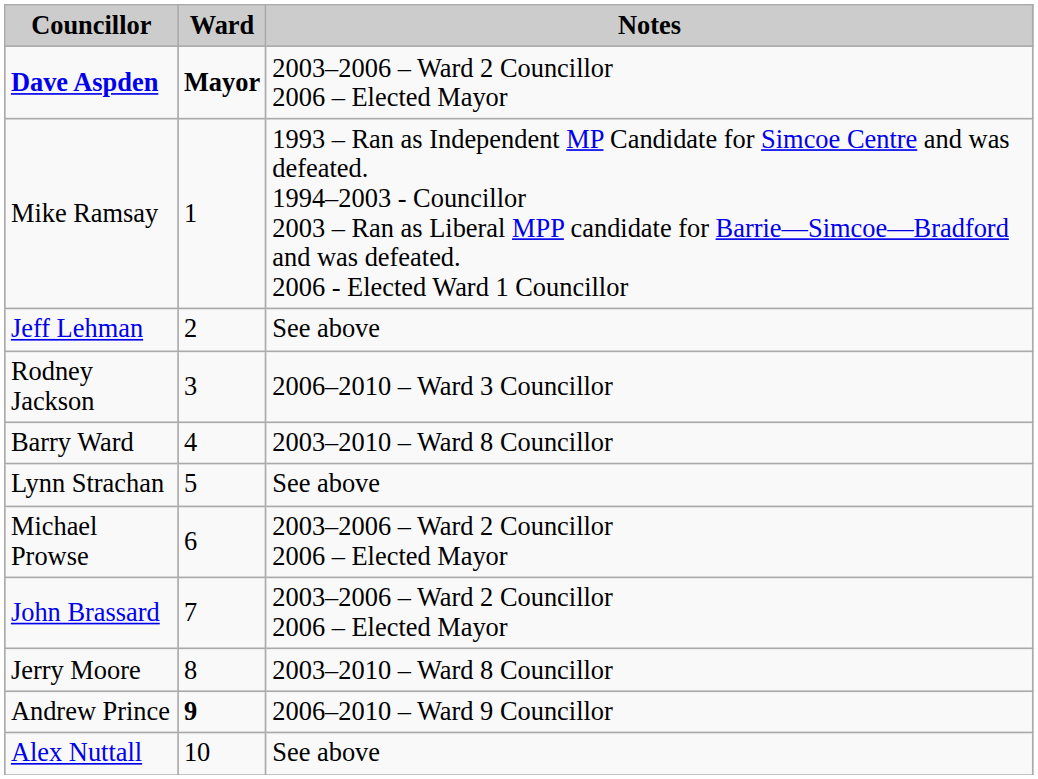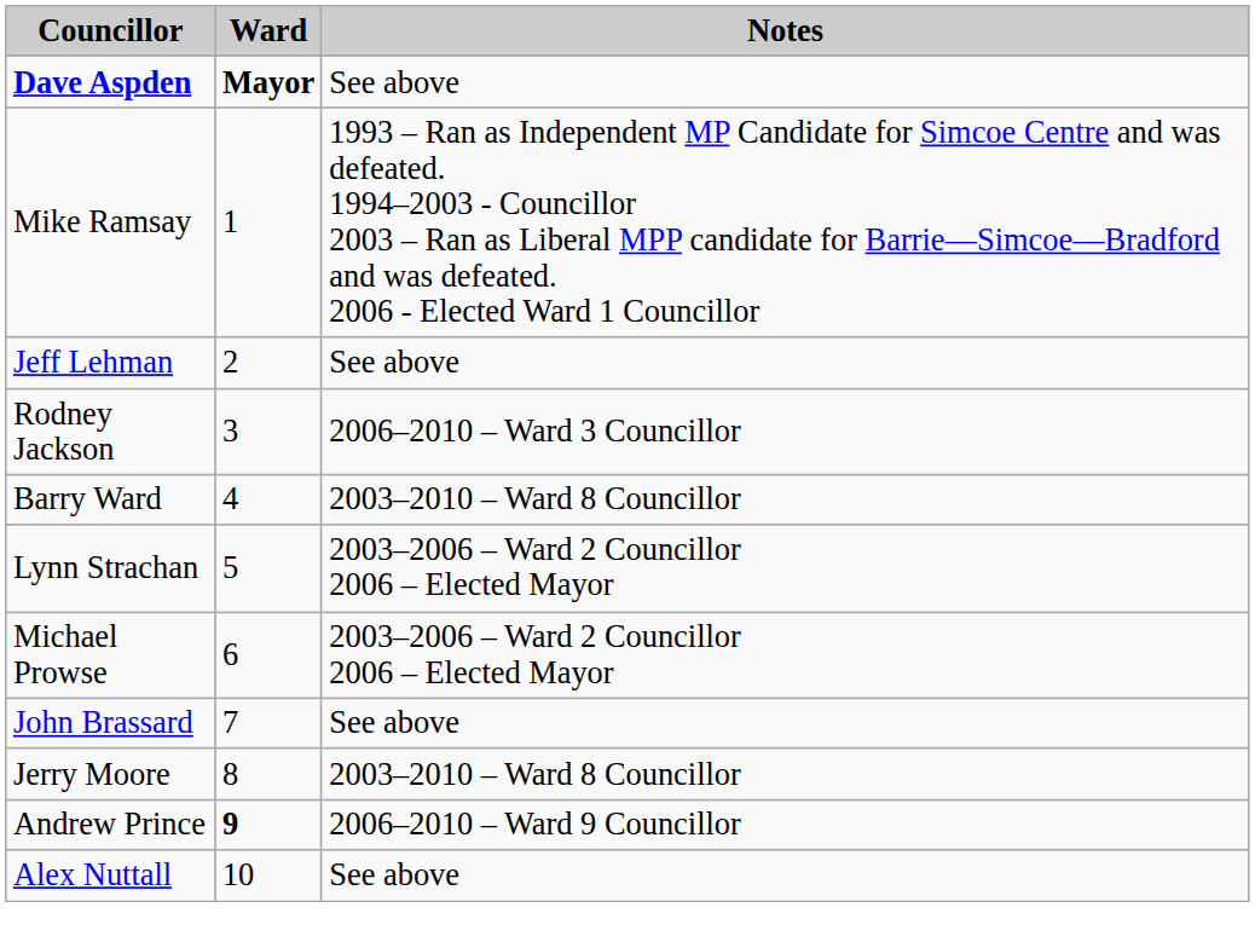 <table class="wikitable" width="100%">
 <tr>
 <th style="background:#cccccc;"><strong>Councillor</strong></th>
 <th style="background:#cccccc;"><strong>Ward</strong></th>
 <th style="background:#cccccc;"><strong>Notes</strong></th>
 </tr>
 <tr>
 <td><strong><a href='#'>Dave Aspden</a></strong></td>
 <td><strong>Mayor</strong></td>
-<td>2003–2006 – Ward 2 Councillor<br> 2006 – Elected Mayor</td>
+<td>See above</td>
 </tr>
 <tr>
 <td>Mike Ramsay</td>
 <td>1</td>
 <td>1993 – Ran as Independent <a href='#'>MP</a> Candidate for <a href='#'>Simcoe Centre</a> and was defeated.<br>1994–2003 - Councillor<br>2003 – Ran as Liberal <a href='#'>MPP</a> candidate for <a href='#'>Barrie—Simcoe—Bradford</a> and was defeated.<br>2006 - Elected Ward 1 Councillor</td>
 </tr>
 <tr>
 <td><a href='#'>Jeff Lehman</a></td>
 <td>2</td>
 <td>See above</td>
 </tr>
 <tr>
 <td>Rodney Jackson</td>
 <td>3</td>
 <td>2006–2010 – Ward 3 Councillor</td>
 </tr>
 <tr>
 <td>Barry Ward</td>
 <td>4</td>
 <td>2003–2010 – Ward 8 Councillor</td>
 </tr>
 <tr>
 <td>Lynn Strachan</td>
 <td>5</td>
-<td>See above</td>
+<td>2003–2006 – Ward 2 Councillor<br> 2006 – Elected Mayor</td>
 </tr>
 <tr>
 <td>Michael Prowse</td>
 <td>6</td>
 <td>2003–2006 – Ward 2 Councillor<br> 2006 – Elected Mayor</td>
 </tr>
 <tr>
 <td><a href='#'>John Brassard</a></td>
 <td>7</td>
-<td>2003–2006 – Ward 2 Councillor<br> 2006 – Elected Mayor</td>
+<td>See above</td>
 </tr>
 <tr>
 <td>Jerry Moore</td>
 <td>8</td>
 <td>2003–2010 – Ward 8 Councillor</td>
 </tr>
 <tr>
 <td>Andrew Prince</td>
 <td><strong>9</strong></td>
 <td>2006–2010 – Ward 9 Councillor</td>
 </tr>
 <tr>
 <td><a href='#'>Alex Nuttall</a></td>
 <td>10</td>
 <td>See above</td>
 </tr>
 <tr>
 </tr>
 </table>
